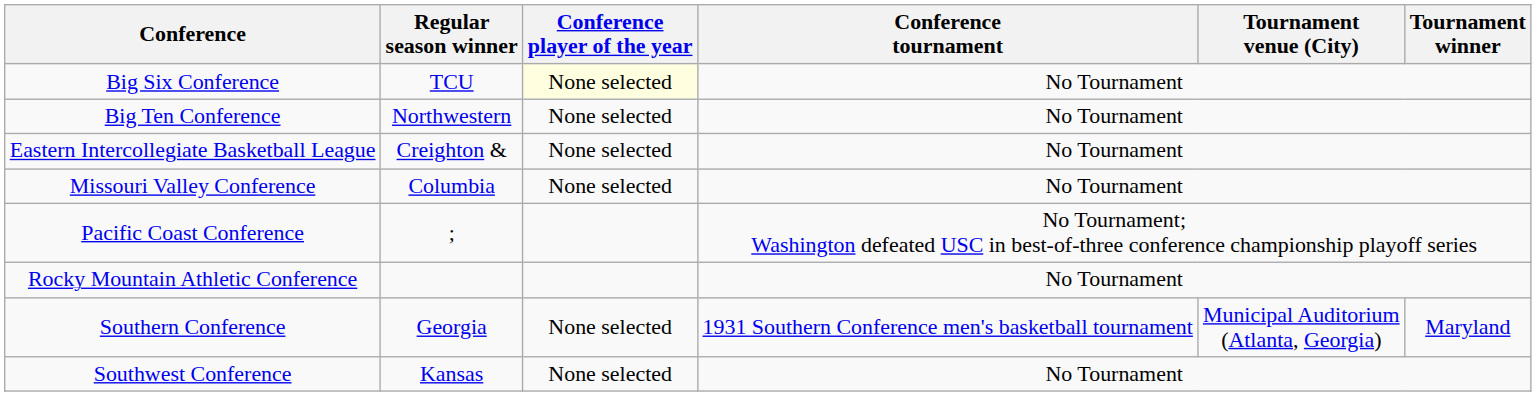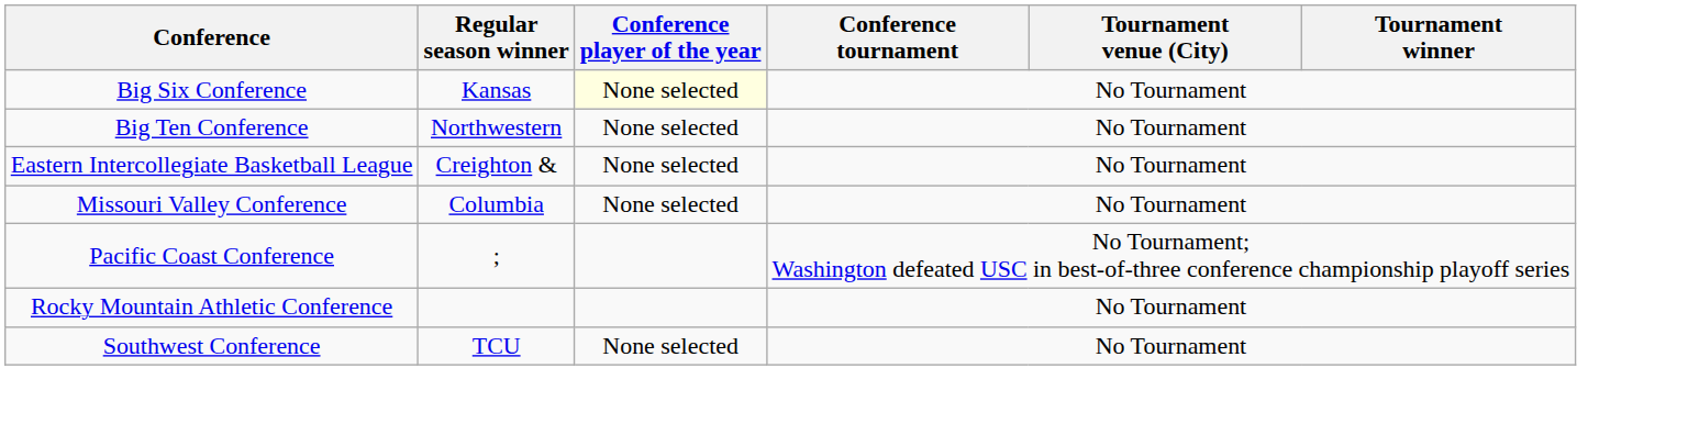 <table class="wikitable" style="text-align:center;">
 <tr>
 <th>Conference</th>
 <th>Regular <br> season winner</th>
 <th><a href='#'>Conference <br> player of the year</a></th>
 <th>Conference <br> tournament</th>
 <th>Tournament <br> venue (City)</th>
 <th>Tournament <br> winner</th>
 </tr>
 <tr>
 <td><a href='#'>Big Six Conference</a></td>
-<td><a href='#'>TCU</a></td>
+<td><a href='#'>Kansas</a></td>
 <td style="background: lightyellow;">None selected</td>
 <td colspan=3>No Tournament</td>
 </tr>
 <tr>
 <td><a href='#'>Big Ten Conference</a></td>
 <td><a href='#'>Northwestern</a></td>
 <td>None selected</td>
 <td colspan=3>No Tournament</td>
 </tr>
 <tr>
 <td><a href='#'>Eastern Intercollegiate Basketball League</a></td>
 <td><a href='#'>Creighton</a> & </td>
 <td>None selected</td>
 <td colspan=3>No Tournament</td>
 </tr>
 <tr>
 <td><a href='#'>Missouri Valley Conference</a></td>
 <td><a href='#'>Columbia</a></td>
 <td>None selected</td>
 <td colspan=3>No Tournament</td>
 </tr>
 <tr>
 <td><a href='#'>Pacific Coast Conference</a></td>
 <td>;<br></td>
 <td></td>
 <td colspan=3>No Tournament;<br><a href='#'>Washington</a> defeated <a href='#'>USC</a> in best-of-three conference championship playoff series</td>
 </tr>
 <tr>
 <td><a href='#'>Rocky Mountain Athletic Conference</a></td>
 <td><br></td>
 <td></td>
 <td colspan=3>No Tournament</td>
 </tr>
 <tr>
-<td><a href='#'>Southern Conference</a></td>
-<td><a href='#'>Georgia</a></td>
-<td>None selected</td>
-<td><a href='#'>1931 Southern Conference men's basketball tournament</a></td>
-<td><a href='#'>Municipal Auditorium</a><br>(<a href='#'>Atlanta</a>, <a href='#'>Georgia</a>)</td>
-<td><a href='#'>Maryland</a></td>
-</tr>
-<tr>
 <td><a href='#'>Southwest Conference</a></td>
-<td><a href='#'>Kansas</a></td>
+<td><a href='#'>TCU</a></td>
 <td>None selected</td>
 <td colspan=3>No Tournament</td>
 </tr>
 </table>
